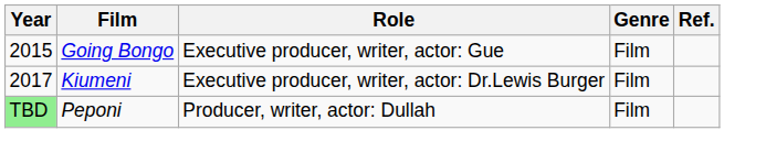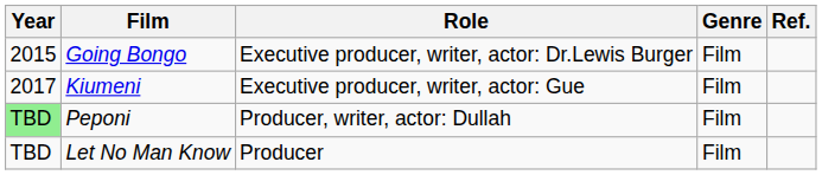 <table class="wikitable">
 <tr>
 <th>Year</th>
 <th>Film</th>
 <th>Role</th>
 <th>Genre</th>
 <th>Ref.</th>
 </tr>
 <tr>
 <td>2015</td>
 <td><em><a href='#'>Going Bongo</a></em></td>
-<td>Executive producer, writer, actor: Gue</td>
+<td>Executive producer, writer, actor: Dr.Lewis Burger</td>
 <td>Film</td>
 <td></td>
 </tr>
 <tr>
 <td>2017</td>
 <td><em><a href='#'>Kiumeni</a></em></td>
-<td>Executive producer, writer, actor: Dr.Lewis Burger</td>
+<td>Executive producer, writer, actor: Gue</td>
 <td>Film</td>
 <td></td>
 </tr>
 <tr>
 <td style="background: lightgreen;">TBD</td>
 <td><em>Peponi</em></td>
 <td>Producer, writer, actor: Dullah</td>
 <td>Film</td>
 <td></td>
 </tr>
+<tr>
+<td>TBD</td>
+<td><em>Let No Man Know</em></td>
+<td>Producer</td>
+<td>Film</td>
+<td></td>
+</tr>
 </table>
